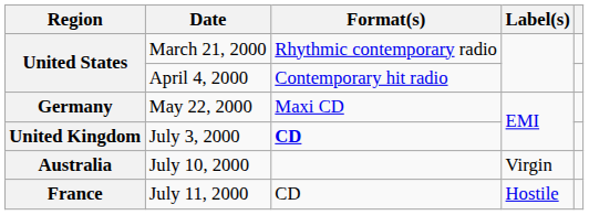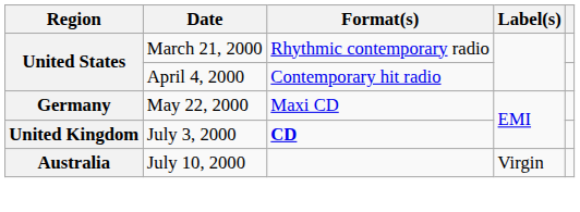 <table class="wikitable sortable plainrowheaders">
 <tr>
 <th scope="col">Region</th>
 <th scope="col">Date</th>
 <th scope="col">Format(s)</th>
 <th scope="col">Label(s)</th>
 <th scope="col"></th>
 </tr>
 <tr>
 <th scope="row" rowspan="2">United States</th>
 <td>March 21, 2000</td>
 <td><a href='#'>Rhythmic contemporary</a> radio</td>
 <td rowspan="2"></td>
 <td></td>
 </tr>
 <tr>
 <td>April 4, 2000</td>
 <td><a href='#'>Contemporary hit radio</a></td>
 <td></td>
 </tr>
 <tr>
 <th scope="row">Germany</th>
 <td>May 22, 2000</td>
 <td><a href='#'>Maxi CD</a></td>
 <td rowspan="2"><a href='#'>EMI</a></td>
 <td></td>
 </tr>
 <tr>
 <th scope="row">United Kingdom</th>
 <td>July 3, 2000</td>
 <td><strong><a href='#'>CD</a></strong></td>
 <td></td>
 </tr>
 <tr>
 <th scope="row">Australia</th>
 <td>July 10, 2000</td>
 <td></td>
 <td>Virgin</td>
 <td></td>
 </tr>
-<tr>
-<th scope="row">France</th>
-<td>July 11, 2000</td>
-<td>CD</td>
-<td><a href='#'>Hostile</a></td>
-<td></td>
-</tr>
 </table>
